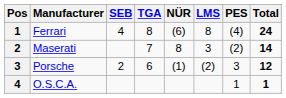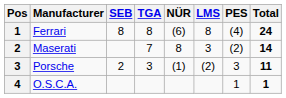 <table class="wikitable" style="font-size: 90%;">
 <tr>
 <th>Pos </th>
 <th>Manufacturer </th>
 <th> <a href='#'>SEB</a></th>
 <th> <a href='#'>TGA</a></th>
 <th> NÜR</th>
 <th> <a href='#'>LMS</a></th>
 <th> PES</th>
 <th>Total</th>
 </tr>
 <tr>
 <th>1</th>
 <td> <a href='#'>Ferrari</a></td>
-<td align="center">4</td>
+<td align="center">8</td>
 <td align="center">8</td>
 <td align="center">(6)</td>
 <td align="center">8</td>
 <td align="center">(4)</td>
 <td align="center"><strong>24</strong></td>
 </tr>
 <tr>
 <th>2</th>
 <td> <a href='#'>Maserati</a></td>
 <td></td>
 <td align="center">7</td>
 <td align="center">8</td>
 <td align="center">3</td>
 <td align="center">(2)</td>
 <td align="center"><strong>14</strong></td>
 </tr>
 <tr>
 <th>3</th>
 <td> <a href='#'>Porsche</a></td>
 <td align="center">2</td>
-<td align="center">6</td>
+<td align="center">3</td>
 <td align="center">(1)</td>
 <td align="center">(2)</td>
 <td align="center">3</td>
-<td align="center"><strong>12</strong></td>
+<td align="center"><strong>11</strong></td>
 </tr>
 <tr>
 <th>4</th>
 <td> <a href='#'>O.S.C.A.</a></td>
 <td></td>
 <td></td>
 <td></td>
 <td></td>
 <td align="center">1</td>
 <td align="center"><strong>1</strong></td>
 </tr>
 </table>
